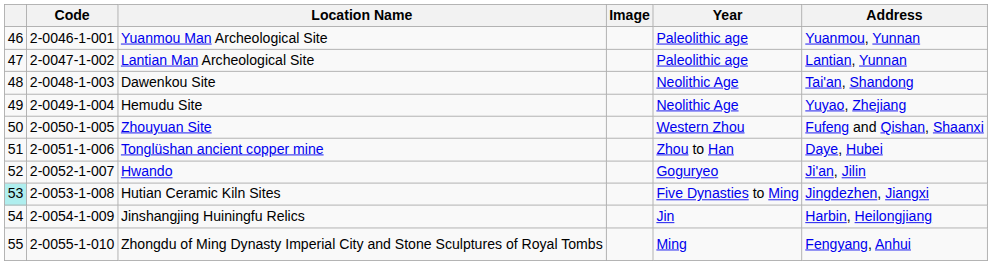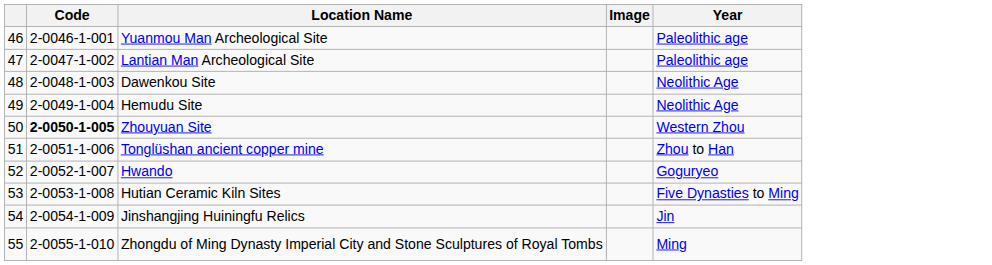 <table class="wikitable" border="1" cellpadding="2" cellspacing="0">
 <tr>
 <th></th>
 <th>Code</th>
 <th>Location Name</th>
 <th>Image</th>
 <th>Year</th>
-<th>Address</th>
 </tr>
 <tr>
 <td>46</td>
 <td>2-0046-1-001</td>
 <td><a href='#'>Yuanmou Man</a> Archeological Site</td>
 <td></td>
 <td><a href='#'>Paleolithic age</a></td>
-<td><a href='#'>Yuanmou</a>, <a href='#'>Yunnan</a></td>
 </tr>
 <tr>
 <td>47</td>
 <td>2-0047-1-002</td>
 <td><a href='#'>Lantian Man</a> Archeological Site</td>
 <td></td>
 <td><a href='#'>Paleolithic age</a></td>
-<td><a href='#'>Lantian</a>, <a href='#'>Yunnan</a></td>
 </tr>
 <tr>
 <td>48</td>
 <td>2-0048-1-003</td>
 <td>Dawenkou Site</td>
 <td style="padding:0"></td>
 <td><a href='#'>Neolithic Age</a></td>
-<td><a href='#'>Tai'an</a>, <a href='#'>Shandong</a></td>
 </tr>
 <tr>
 <td>49</td>
 <td>2-0049-1-004</td>
 <td>Hemudu Site</td>
 <td style="padding:0"></td>
 <td><a href='#'>Neolithic Age</a></td>
-<td><a href='#'>Yuyao</a>, <a href='#'>Zhejiang</a></td>
 </tr>
 <tr>
 <td>50</td>
-<td>2-0050-1-005</td>
+<td><strong>2-0050-1-005</strong></td>
 <td><a href='#'>Zhouyuan Site</a></td>
 <td></td>
 <td><a href='#'>Western Zhou</a></td>
-<td><a href='#'>Fufeng</a> and <a href='#'>Qishan</a>, <a href='#'>Shaanxi</a></td>
 </tr>
 <tr>
 <td>51</td>
 <td>2-0051-1-006</td>
 <td><a href='#'>Tonglüshan ancient copper mine</a></td>
 <td style="padding:0"></td>
 <td><a href='#'>Zhou</a> to <a href='#'>Han</a></td>
-<td><a href='#'>Daye</a>, <a href='#'>Hubei</a></td>
 </tr>
 <tr>
 <td>52</td>
 <td>2-0052-1-007</td>
 <td><a href='#'>Hwando</a></td>
 <td style="padding:0"></td>
 <td><a href='#'>Goguryeo</a></td>
-<td><a href='#'>Ji'an</a>, <a href='#'>Jilin</a></td>
 </tr>
 <tr>
-<td style="background: paleturquoise;">53</td>
+<td>53</td>
 <td>2-0053-1-008</td>
 <td>Hutian Ceramic Kiln Sites</td>
 <td style="padding:0"></td>
 <td><a href='#'>Five Dynasties</a> to <a href='#'>Ming</a></td>
-<td><a href='#'>Jingdezhen</a>, <a href='#'>Jiangxi</a></td>
 </tr>
 <tr>
 <td>54</td>
 <td>2-0054-1-009</td>
 <td>Jinshangjing Huiningfu Relics</td>
 <td></td>
 <td><a href='#'>Jin</a></td>
-<td><a href='#'>Harbin</a>, <a href='#'>Heilongjiang</a></td>
 </tr>
 <tr>
 <td>55</td>
 <td>2-0055-1-010</td>
 <td>Zhongdu of Ming Dynasty Imperial City and Stone Sculptures of Royal Tombs</td>
 <td style="padding:0"><br><br></td>
 <td><a href='#'>Ming</a></td>
-<td><a href='#'>Fengyang</a>, <a href='#'>Anhui</a></td>
 </tr>
 </table>
